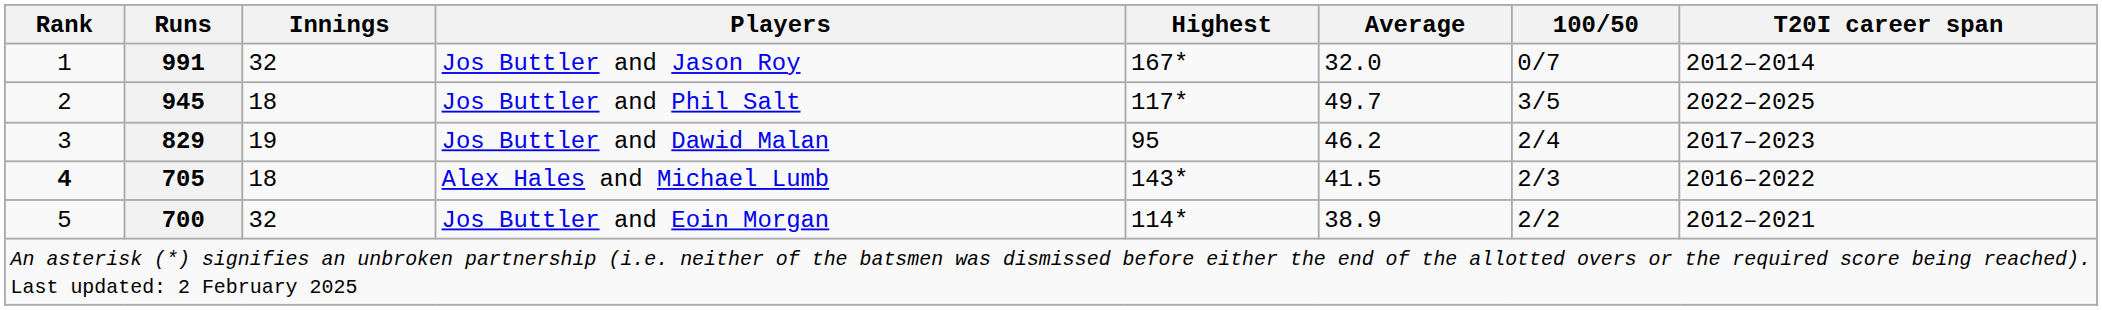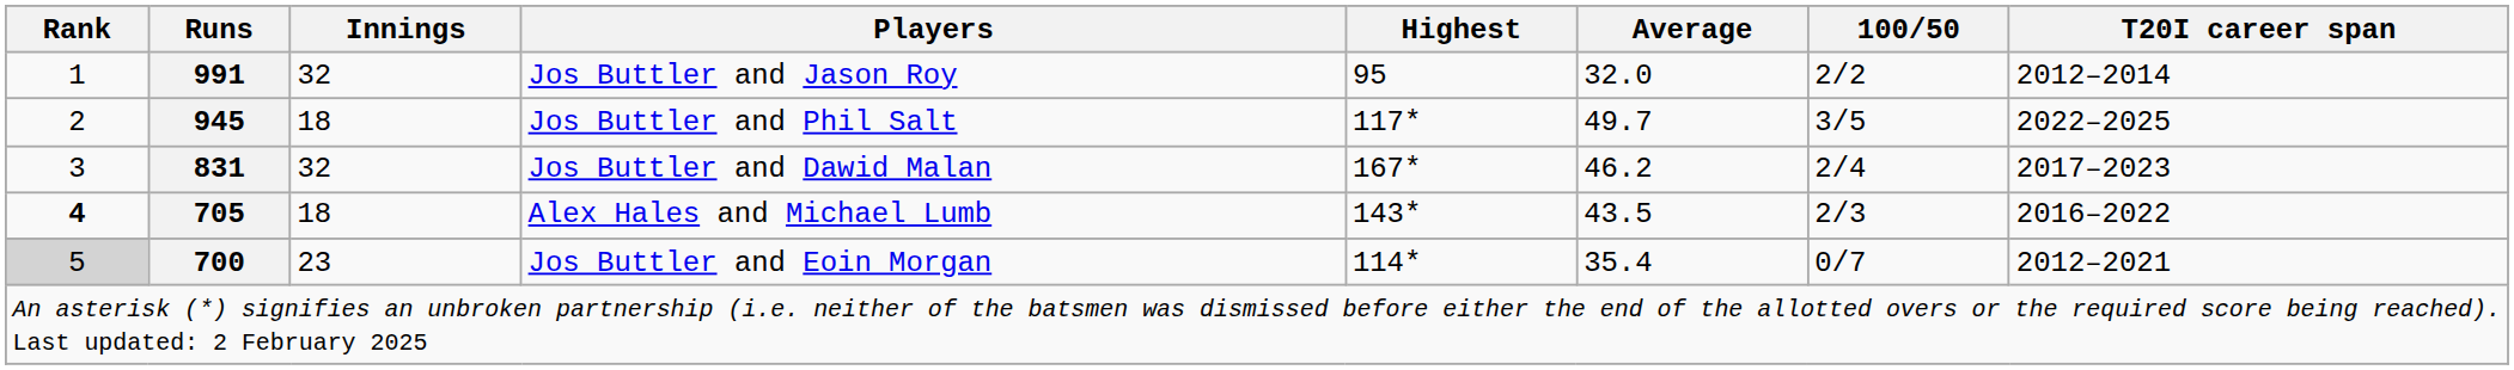 <table class="wikitable" style="text-align:centre;">
 <tr>
 <th scope="col">Rank</th>
 <th scope="col">Runs</th>
 <th scope="col">Innings</th>
 <th scope="col">Players</th>
 <th scope="col">Highest</th>
 <th scope="col">Average</th>
 <th scope="col">100/50</th>
 <th scope="col">T20I career span</th>
 </tr>
 <tr>
 <td align=center>1</td>
 <th scope="row">991</th>
 <td>32</td>
 <td><a href='#'>Jos Buttler</a> and <a href='#'>Jason Roy</a></td>
-<td>167*</td>
+<td>95</td>
 <td>32.0</td>
-<td>0/7</td>
+<td>2/2</td>
 <td>2012–2014</td>
 </tr>
 <tr>
 <td align=center>2</td>
 <th scope="row">945</th>
 <td>18</td>
 <td><a href='#'>Jos Buttler</a> and <a href='#'>Phil Salt</a></td>
 <td>117*</td>
 <td>49.7</td>
 <td>3/5</td>
 <td>2022–2025</td>
 </tr>
 <tr>
 <td align=center>3</td>
-<th scope="row">829</th>
-<td>19</td>
+<th scope="row">831</th>
+<td>32</td>
 <td><a href='#'>Jos Buttler</a> and <a href='#'>Dawid Malan</a></td>
-<td>95</td>
+<td>167*</td>
 <td>46.2</td>
 <td>2/4</td>
 <td>2017–2023</td>
 </tr>
 <tr>
 <td align=center><strong>4</strong></td>
 <th scope="row">705</th>
 <td>18</td>
 <td><a href='#'>Alex Hales</a> and <a href='#'>Michael Lumb</a></td>
 <td>143*</td>
-<td>41.5</td>
+<td>43.5</td>
 <td>2/3</td>
 <td>2016–2022</td>
 </tr>
 <tr>
-<td align=center>5</td>
+<td align=center style="background: lightgrey;">5</td>
 <th scope="row">700</th>
-<td>32</td>
+<td>23</td>
 <td><a href='#'>Jos Buttler</a> and <a href='#'>Eoin Morgan</a></td>
 <td>114*</td>
-<td>38.9</td>
-<td>2/2</td>
+<td>35.4</td>
+<td>0/7</td>
 <td>2012–2021</td>
 </tr>
 <tr class="sortbottom">
 <td scope="row" colspan=8><small> <em>An asterisk (*) signifies an unbroken partnership (i.e. neither of the batsmen was dismissed before either the end of the allotted overs or the required score being reached).</em> <br>Last updated: 2 February 2025</small></td>
 </tr>
 </table>
